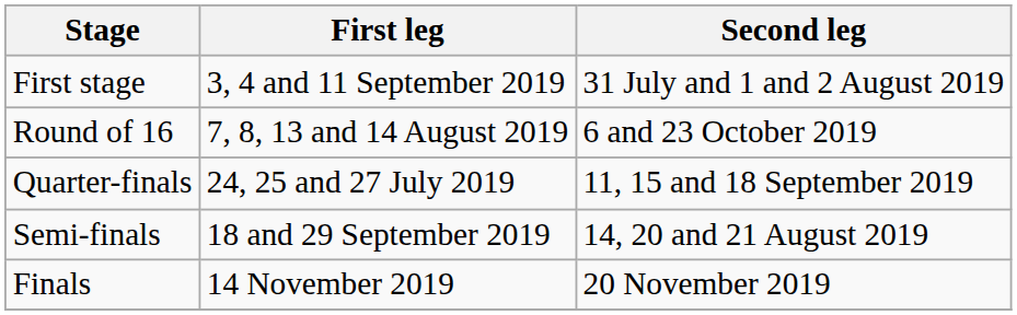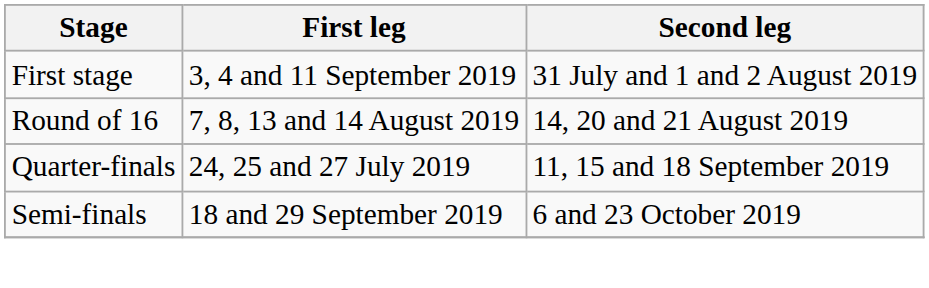 <table class="wikitable">
 <tr>
 <th>Stage</th>
 <th>First leg</th>
 <th>Second leg</th>
 </tr>
 <tr>
 <td>First stage</td>
 <td>3, 4 and 11 September 2019</td>
 <td>31 July and 1 and 2 August 2019</td>
 </tr>
 <tr>
 <td>Round of 16</td>
 <td>7, 8, 13 and 14 August 2019</td>
-<td>6 and 23 October 2019</td>
+<td>14, 20 and 21 August 2019</td>
 </tr>
 <tr>
 <td>Quarter-finals</td>
 <td>24, 25 and 27 July 2019</td>
 <td>11, 15 and 18 September 2019</td>
 </tr>
 <tr>
 <td>Semi-finals</td>
 <td>18 and 29 September 2019</td>
-<td>14, 20 and 21 August 2019</td>
-</tr>
-<tr>
-<td>Finals</td>
-<td>14 November 2019</td>
-<td>20 November 2019</td>
+<td>6 and 23 October 2019</td>
 </tr>
 <tr>
 </tr>
 </table>
